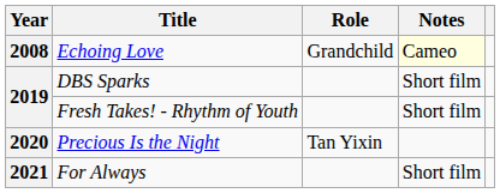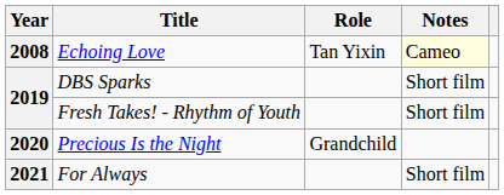 <table class="wikitable sortable plainrowheaders">
 <tr>
 <th scope="col">Year</th>
 <th scope="col">Title</th>
 <th scope="col">Role</th>
 <th scope="col" class="unsortable">Notes</th>
 <th scope="col" class="unsortable"></th>
 </tr>
 <tr>
 <th scope="row">2008</th>
 <td><em><a href='#'>Echoing Love</a></em></td>
-<td>Grandchild</td>
+<td>Tan Yixin</td>
 <td style="background: lightyellow;">Cameo</td>
 <td></td>
 </tr>
 <tr>
 <th scope="row" rowspan="2">2019</th>
 <td><em>DBS Sparks</em></td>
 <td></td>
 <td>Short film</td>
 <td></td>
 </tr>
 <tr>
 <td><em>Fresh Takes! - Rhythm of Youth</em></td>
 <td></td>
 <td>Short film</td>
 <td></td>
 </tr>
 <tr>
 <th scope="row">2020</th>
 <td><em><a href='#'>Precious Is the Night</a></em></td>
-<td>Tan Yixin</td>
+<td>Grandchild</td>
 <td></td>
 <td></td>
 </tr>
 <tr>
 <th scope="row">2021</th>
 <td><em>For Always</em></td>
 <td></td>
 <td>Short film</td>
 <td></td>
 </tr>
 <tr>
 </tr>
 </table>
